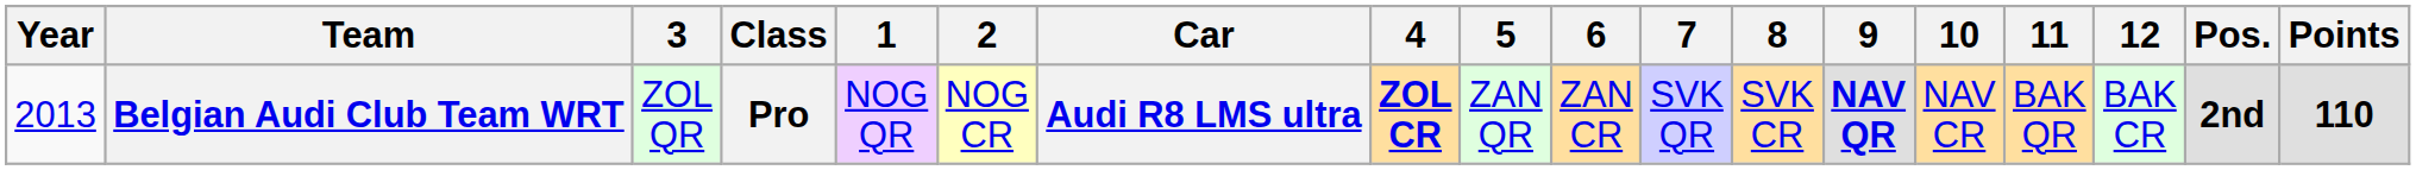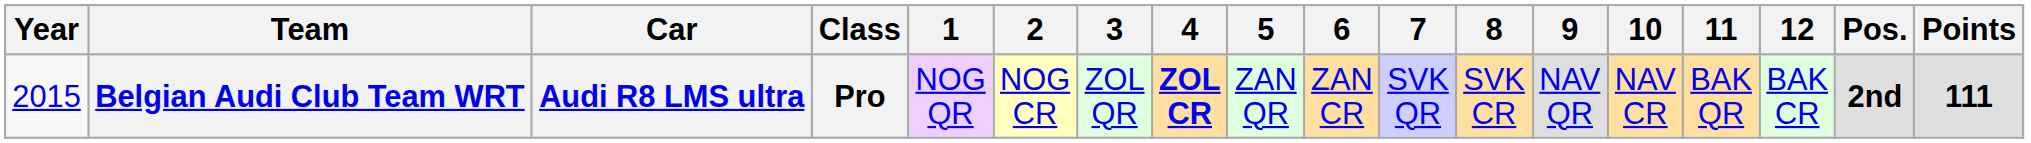 <table class="wikitable" border="1" style="text-align:center; font-size:90%;">
 <tr>
 <th>Year</th>
 <th>Team</th>
-<th>3</th>
+<th>Car</th>
 <th>Class</th>
 <th>1</th>
 <th>2</th>
-<th>Car</th>
+<th>3</th>
 <th>4</th>
 <th>5</th>
 <th>6</th>
 <th>7</th>
 <th>8</th>
 <th>9</th>
 <th>10</th>
 <th>11</th>
 <th>12</th>
 <th>Pos.</th>
 <th>Points</th>
 </tr>
 <tr>
-<td><a href='#'>2013</a></td>
+<td><a href='#'>2015</a></td>
 <th><a href='#'>Belgian Audi Club Team WRT</a></th>
-<td style="background:#DFFFDF;"><a href='#'>ZOL<br>QR</a><br></td>
+<th><a href='#'>Audi R8 LMS ultra</a></th>
 <th>Pro</th>
 <td style="background:#EFCFFF;"><a href='#'>NOG<br>QR</a><br></td>
 <td style="background:#FFFFBF;"><a href='#'>NOG<br>CR</a><br></td>
-<th><a href='#'>Audi R8 LMS ultra</a></th>
+<td style="background:#DFFFDF;"><a href='#'>ZOL<br>QR</a><br></td>
 <td style="background:#FFDF9F;"><strong><a href='#'>ZOL<br>CR</a><br></strong></td>
 <td style="background:#DFFFDF;"><a href='#'>ZAN<br>QR</a><br></td>
 <td style="background:#FFDF9F;"><a href='#'>ZAN<br>CR</a><br></td>
 <td style="background:#CFCFFF;"><a href='#'>SVK<br>QR</a><br></td>
 <td style="background:#FFDF9F;"><a href='#'>SVK<br>CR</a><br></td>
-<td style="background:#DFDFDF;"><strong><a href='#'>NAV<br>QR</a><br></strong></td>
+<td style="background:#DFDFDF;"><a href='#'>NAV<br>QR</a><br></td>
 <td style="background:#FFDF9F;"><a href='#'>NAV<br>CR</a><br></td>
 <td style="background:#FFDF9F;"><a href='#'>BAK<br>QR</a><br></td>
 <td style="background:#DFFFDF;"><a href='#'>BAK<br>CR</a><br></td>
 <td style="background:#DFDFDF;"><strong>2nd</strong></td>
-<td style="background:#DFDFDF;"><strong>110</strong></td>
+<td style="background:#DFDFDF;"><strong>111</strong></td>
 </tr>
 </table>
